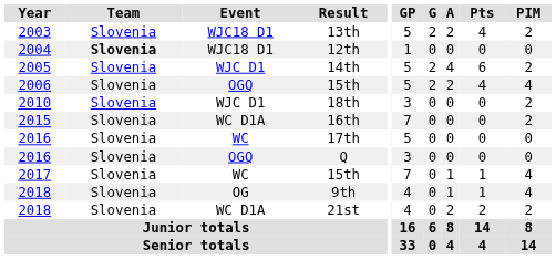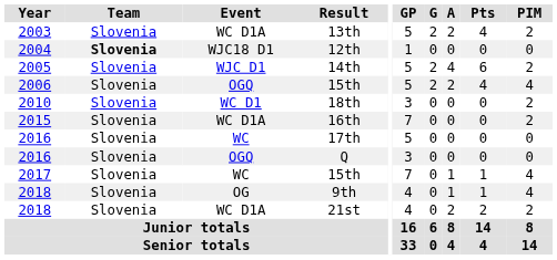 <table border="0" cellpadding="1" cellspacing="0" ID="Table3" style="text-align:center; width:40em">
 <tr ALIGN="center" bgcolor="#e0e0e0">
 <th>Year</th>
 <th>Team</th>
 <th>Event</th>
 <th>Result</th>
 <th rowspan="99" bgcolor="#ffffff"></th>
 <th>GP</th>
 <th>G</th>
 <th>A</th>
 <th>Pts</th>
 <th>PIM</th>
 </tr>
 <tr>
 <td><a href='#'>2003</a></td>
 <td><a href='#'>Slovenia</a></td>
-<td><a href='#'>WJC18 D1</a></td>
+<td>WC D1A</td>
 <td>13th</td>
 <td>5</td>
 <td>2</td>
 <td>2</td>
 <td>4</td>
 <td>2</td>
 </tr>
 <tr bgcolor="#f0f0f0">
 <td><a href='#'>2004</a></td>
 <td><strong>Slovenia</strong></td>
 <td>WJC18 D1</td>
 <td>12th</td>
 <td>1</td>
 <td>0</td>
 <td>0</td>
 <td>0</td>
 <td>0</td>
 </tr>
 <tr>
 <td><a href='#'>2005</a></td>
 <td><a href='#'>Slovenia</a></td>
 <td><a href='#'>WJC D1</a></td>
 <td>14th</td>
 <td>5</td>
 <td>2</td>
 <td>4</td>
 <td>6</td>
 <td>2</td>
 </tr>
 <tr bgcolor="#f0f0f0">
 <td><a href='#'>2006</a></td>
 <td>Slovenia</td>
 <td><a href='#'>OGQ</a></td>
 <td>15th</td>
 <td>5</td>
 <td>2</td>
 <td>2</td>
 <td>4</td>
 <td>4</td>
 </tr>
 <tr>
 <td><a href='#'>2010</a></td>
 <td><a href='#'>Slovenia</a></td>
-<td>WJC D1</td>
+<td><a href='#'>WC D1</a></td>
 <td>18th</td>
 <td>3</td>
 <td>0</td>
 <td>0</td>
 <td>0</td>
 <td>2</td>
 </tr>
 <tr bgcolor="#f0f0f0">
 <td><a href='#'>2015</a></td>
 <td>Slovenia</td>
 <td>WC D1A</td>
 <td>16th</td>
 <td>7</td>
 <td>0</td>
 <td>0</td>
 <td>0</td>
 <td>2</td>
 </tr>
 <tr>
 <td><a href='#'>2016</a></td>
 <td>Slovenia</td>
 <td><a href='#'>WC</a></td>
 <td>17th</td>
 <td>5</td>
 <td>0</td>
 <td>0</td>
 <td>0</td>
 <td>0</td>
 </tr>
 <tr bgcolor="#f0f0f0">
 <td><a href='#'>2016</a></td>
 <td>Slovenia</td>
 <td><a href='#'>OGQ</a></td>
 <td>Q</td>
 <td>3</td>
 <td>0</td>
 <td>0</td>
 <td>0</td>
 <td>0</td>
 </tr>
 <tr>
 <td><a href='#'>2017</a></td>
 <td>Slovenia</td>
 <td>WC</td>
 <td>15th</td>
 <td>7</td>
 <td>0</td>
 <td>1</td>
 <td>1</td>
 <td>4</td>
 </tr>
 <tr bgcolor="#f0f0f0">
 <td><a href='#'>2018</a></td>
 <td>Slovenia</td>
 <td>OG</td>
 <td>9th</td>
 <td>4</td>
 <td>0</td>
 <td>1</td>
 <td>1</td>
 <td>4</td>
 </tr>
 <tr>
 <td><a href='#'>2018</a></td>
 <td>Slovenia</td>
 <td>WC D1A</td>
 <td>21st</td>
 <td>4</td>
 <td>0</td>
 <td>2</td>
 <td>2</td>
 <td>2</td>
 </tr>
 <tr bgcolor="#e0e0e0">
 <th colspan="4">Junior totals</th>
 <th>16</th>
 <th>6</th>
 <th>8</th>
 <th>14</th>
 <th>8</th>
 </tr>
 <tr bgcolor="#e0e0e0">
 <th colspan="4">Senior totals</th>
 <th>33</th>
 <th>0</th>
 <th>4</th>
 <th>4</th>
 <th>14</th>
 </tr>
 </table>
